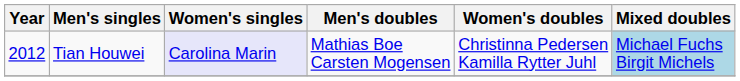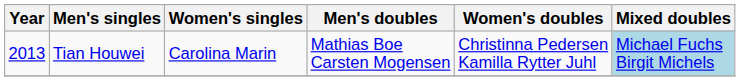 <table class=wikitable style="font-size:90%;">
 <tr>
 <th>Year</th>
 <th>Men's singles</th>
 <th>Women's singles</th>
 <th>Men's doubles</th>
 <th>Women's doubles</th>
 <th>Mixed doubles</th>
 </tr>
 <tr>
-<td><a href='#'>2012</a></td>
+<td><a href='#'>2013</a></td>
 <td> <a href='#'>Tian Houwei</a></td>
-<td style="background: lavender;"> <a href='#'>Carolina Marin</a></td>
+<td> <a href='#'>Carolina Marin</a></td>
 <td> <a href='#'>Mathias Boe</a> <br>  <a href='#'>Carsten Mogensen</a></td>
 <td> <a href='#'>Christinna Pedersen</a> <br>  <a href='#'>Kamilla Rytter Juhl</a></td>
 <td style="background: lightblue;"> <a href='#'>Michael Fuchs</a> <br>  <a href='#'>Birgit Michels</a></td>
 </tr>
 <tr>
 </tr>
 </table>
